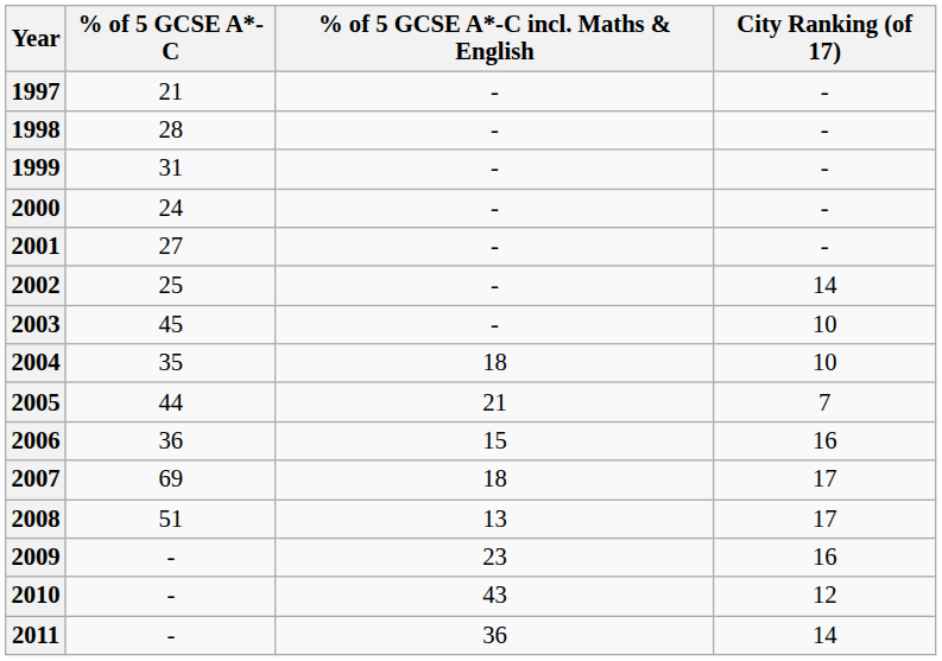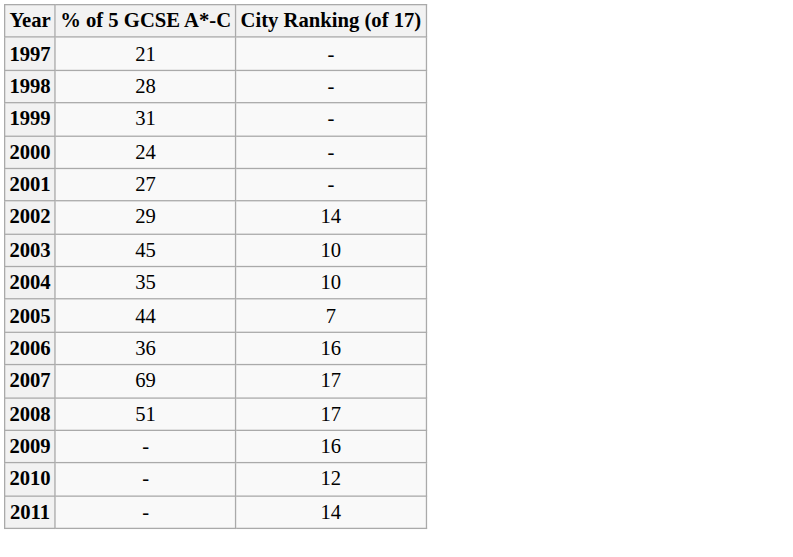 <table class="wikitable" style="text-align: center;">
 <tr>
 <th colspan="1">Year</th>
 <th colspan="1">% of 5 GCSE A*-C</th>
-<th colspan="1">% of 5 GCSE A*-C incl. Maths & English</th>
 <th colspan="1">City Ranking (of 17)</th>
 </tr>
 <tr>
 <th>1997</th>
 <td>21</td>
 <td>-</td>
-<td>-</td>
 </tr>
 <tr>
 <th>1998</th>
 <td>28</td>
-<td>-</td>
 <td>-</td>
 </tr>
 <tr>
 <th>1999</th>
 <td>31</td>
 <td>-</td>
-<td>-</td>
 </tr>
 <tr>
 <th>2000</th>
 <td>24</td>
-<td>-</td>
 <td>-</td>
 </tr>
 <tr>
 <th>2001</th>
 <td>27</td>
 <td>-</td>
-<td>-</td>
 </tr>
 <tr>
 <th>2002</th>
-<td>25</td>
-<td>-</td>
+<td>29</td>
 <td>14</td>
 </tr>
 <tr>
 <th>2003</th>
 <td>45</td>
-<td>-</td>
 <td>10</td>
 </tr>
 <tr>
 <th>2004</th>
 <td>35</td>
-<td>18</td>
 <td>10</td>
 </tr>
 <tr>
 <th>2005</th>
 <td>44</td>
-<td>21</td>
 <td>7</td>
 </tr>
 <tr>
 <th>2006</th>
 <td>36</td>
-<td>15</td>
 <td>16</td>
 </tr>
 <tr>
 <th>2007</th>
 <td>69</td>
-<td>18</td>
 <td>17</td>
 </tr>
 <tr>
 <th>2008</th>
 <td>51</td>
-<td>13</td>
 <td>17</td>
 </tr>
 <tr>
 <th>2009</th>
 <td>-</td>
-<td>23</td>
 <td>16</td>
 </tr>
 <tr>
 <th>2010</th>
 <td>-</td>
-<td>43</td>
 <td>12</td>
 </tr>
 <tr>
 <th>2011</th>
 <td>-</td>
-<td>36</td>
 <td>14</td>
 </tr>
 </table>
